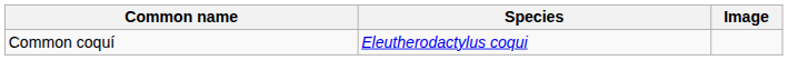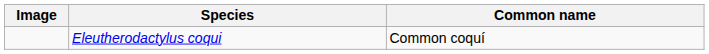 <table width=90% class="wikitable">
 <tr>
+<th width=3%>Image</th>
+<th width=25%>Species</th>
 <th width=25%>Common name</th>
-<th width=25%>Species</th>
-<th width=3%>Image</th>
 </tr>
 <tr>
+<td></td>
+<td><em><a href='#'>Eleutherodactylus coqui</a></em></td>
 <td>Common coquí</td>
-<td><em><a href='#'>Eleutherodactylus coqui</a></em></td>
-<td></td>
 </tr>
 </table>
